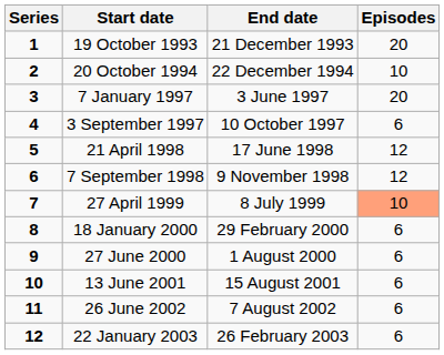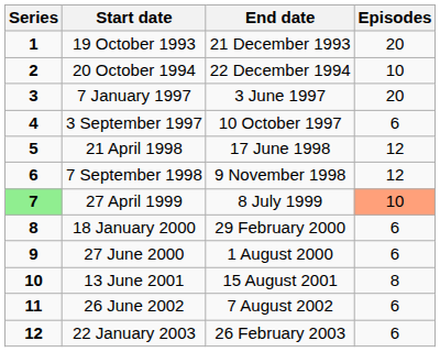 <table class="wikitable" style="text-align:center;">
 <tr>
 <th>Series</th>
 <th>Start date</th>
 <th>End date</th>
 <th>Episodes</th>
 </tr>
 <tr>
 <td><strong>1</strong></td>
 <td>19 October 1993</td>
 <td>21 December 1993</td>
 <td>20</td>
 </tr>
 <tr>
 <td><strong>2</strong></td>
 <td>20 October 1994</td>
 <td>22 December 1994</td>
 <td>10</td>
 </tr>
 <tr>
 <td><strong>3</strong></td>
 <td>7 January 1997</td>
 <td>3 June 1997</td>
 <td>20</td>
 </tr>
 <tr>
 <td><strong>4</strong></td>
 <td>3 September 1997</td>
 <td>10 October 1997</td>
 <td>6</td>
 </tr>
 <tr>
 <td><strong>5</strong></td>
 <td>21 April 1998</td>
 <td>17 June 1998</td>
 <td>12</td>
 </tr>
 <tr>
 <td><strong>6</strong></td>
 <td>7 September 1998</td>
 <td>9 November 1998</td>
 <td>12</td>
 </tr>
 <tr>
-<td><strong>7</strong></td>
+<td style="background: lightgreen;"><strong>7</strong></td>
 <td>27 April 1999</td>
 <td>8 July 1999</td>
 <td style="background: lightsalmon;">10</td>
 </tr>
 <tr>
 <td><strong>8</strong></td>
 <td>18 January 2000</td>
 <td>29 February 2000</td>
 <td>6</td>
 </tr>
 <tr>
 <td><strong>9</strong></td>
 <td>27 June 2000</td>
 <td>1 August 2000</td>
 <td>6</td>
 </tr>
 <tr>
 <td><strong>10</strong></td>
 <td>13 June 2001</td>
 <td>15 August 2001</td>
-<td>6</td>
+<td>8</td>
 </tr>
 <tr>
 <td><strong>11</strong></td>
 <td>26 June 2002</td>
 <td>7 August 2002</td>
 <td>6</td>
 </tr>
 <tr>
 <td><strong>12</strong></td>
 <td>22 January 2003</td>
 <td>26 February 2003</td>
 <td>6</td>
 </tr>
 </table>
